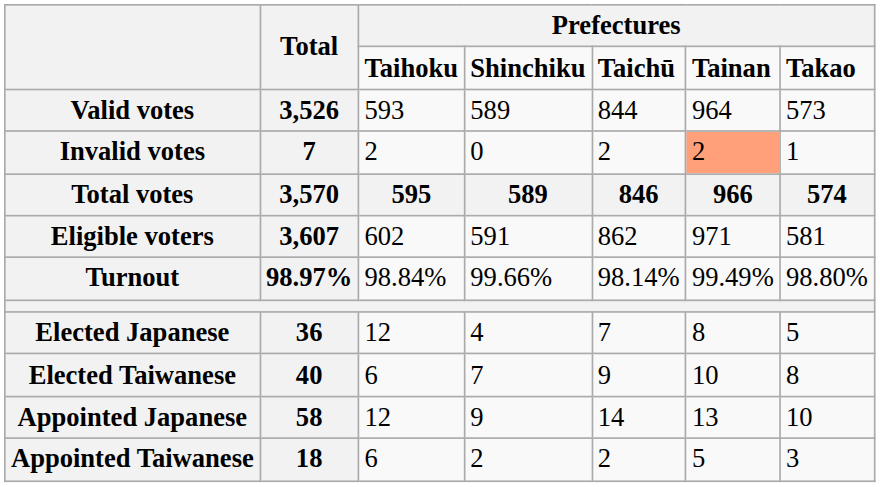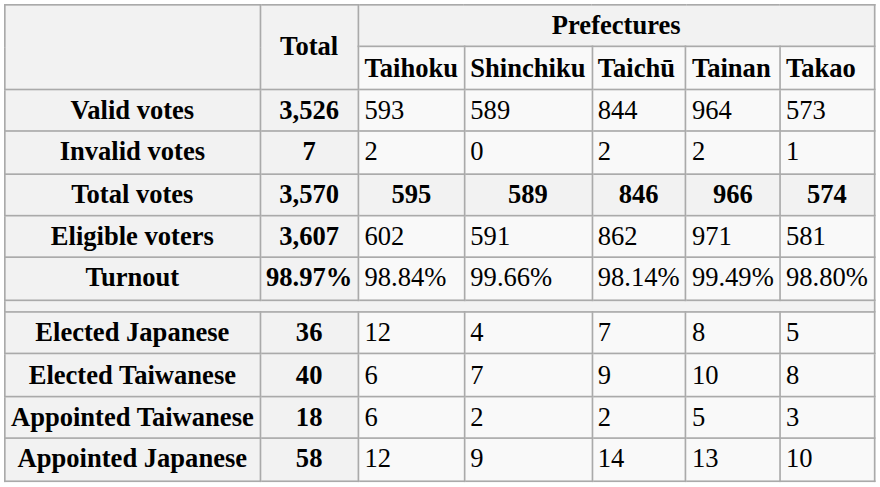 <table class="wikitable">
 <tr>
 <th rowspan="2"></th>
 <th rowspan="2">Total</th>
 <th colspan="5">Prefectures</th>
 </tr>
 <tr>
 <td><strong>Taihoku</strong></td>
 <td><strong>Shinchiku</strong></td>
 <td><strong>Taichū</strong></td>
 <td><strong>Tainan</strong></td>
 <td><strong>Takao</strong></td>
 </tr>
 <tr>
 <th>Valid votes</th>
 <th>3,526</th>
 <td>593</td>
 <td>589</td>
 <td>844</td>
 <td>964</td>
 <td>573</td>
 </tr>
 <tr>
 <th>Invalid votes</th>
 <th>7</th>
 <td>2</td>
 <td>0</td>
 <td>2</td>
-<td style="background: lightsalmon;">2</td>
+<td>2</td>
 <td>1</td>
 </tr>
 <tr>
 <th>Total votes</th>
 <th>3,570</th>
 <th>595</th>
 <th>589</th>
 <th>846</th>
 <th>966</th>
 <th>574</th>
 </tr>
 <tr>
 <th>Eligible voters</th>
 <th>3,607</th>
 <td>602</td>
 <td>591</td>
 <td>862</td>
 <td>971</td>
 <td>581</td>
 </tr>
 <tr>
 <th>Turnout</th>
 <th>98.97%</th>
 <td>98.84%</td>
 <td>99.66%</td>
 <td>98.14%</td>
 <td>99.49%</td>
 <td>98.80%</td>
 </tr>
 <tr>
 <th colspan="7"></th>
 </tr>
 <tr>
 <th>Elected Japanese</th>
 <th>36</th>
 <td>12</td>
 <td>4</td>
 <td>7</td>
 <td>8</td>
 <td>5</td>
 </tr>
 <tr>
 <th>Elected Taiwanese</th>
 <th>40</th>
 <td>6</td>
 <td>7</td>
 <td>9</td>
 <td>10</td>
 <td>8</td>
 </tr>
 <tr>
+<th>Appointed Taiwanese</th>
+<th>18</th>
+<td>6</td>
+<td>2</td>
+<td>2</td>
+<td>5</td>
+<td>3</td>
+</tr>
+<tr>
 <th>Appointed Japanese</th>
 <th>58</th>
 <td>12</td>
 <td>9</td>
 <td>14</td>
 <td>13</td>
 <td>10</td>
 </tr>
-<tr>
-<th>Appointed Taiwanese</th>
-<th>18</th>
-<td>6</td>
-<td>2</td>
-<td>2</td>
-<td>5</td>
-<td>3</td>
-</tr>
 </table>
